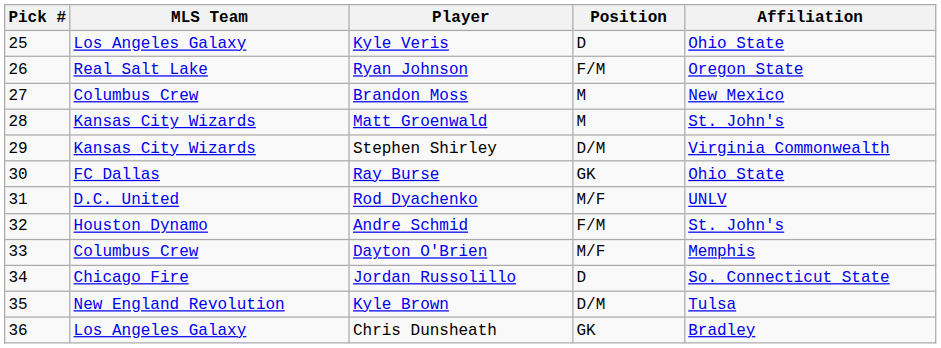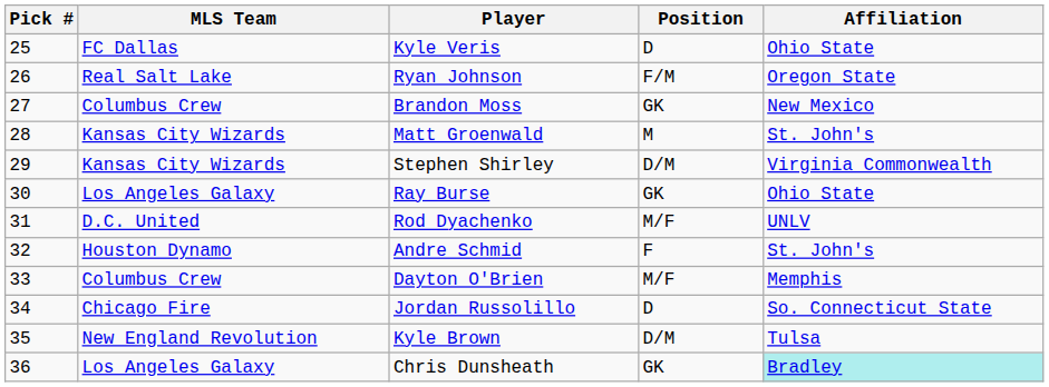 <table class="wikitable sortable">
 <tr>
 <th width=7%>Pick #</th>
 <th width=30%>MLS Team</th>
 <th width=24%>Player</th>
 <th width=12%>Position</th>
 <th>Affiliation</th>
 </tr>
 <tr>
 <td>25</td>
-<td><a href='#'>Los Angeles Galaxy</a></td>
+<td><a href='#'>FC Dallas</a></td>
 <td> <a href='#'>Kyle Veris</a></td>
 <td>D</td>
 <td><a href='#'>Ohio State</a></td>
 </tr>
 <tr>
 <td>26</td>
 <td><a href='#'>Real Salt Lake</a></td>
 <td> <a href='#'>Ryan Johnson</a></td>
 <td>F/M</td>
 <td><a href='#'>Oregon State</a></td>
 </tr>
 <tr>
 <td>27</td>
 <td><a href='#'>Columbus Crew</a></td>
 <td> <a href='#'>Brandon Moss</a></td>
-<td>M</td>
+<td>GK</td>
 <td><a href='#'>New Mexico</a></td>
 </tr>
 <tr>
 <td>28</td>
 <td><a href='#'>Kansas City Wizards</a></td>
 <td> <a href='#'>Matt Groenwald</a></td>
 <td>M</td>
 <td><a href='#'>St. John's</a></td>
 </tr>
 <tr>
 <td>29</td>
 <td><a href='#'>Kansas City Wizards</a></td>
 <td> Stephen Shirley</td>
 <td>D/M</td>
 <td><a href='#'>Virginia Commonwealth</a></td>
 </tr>
 <tr>
 <td>30</td>
-<td><a href='#'>FC Dallas</a></td>
+<td><a href='#'>Los Angeles Galaxy</a></td>
 <td> <a href='#'>Ray Burse</a></td>
 <td>GK</td>
 <td><a href='#'>Ohio State</a></td>
 </tr>
 <tr>
 <td>31</td>
 <td><a href='#'>D.C. United</a></td>
 <td> <a href='#'>Rod Dyachenko</a></td>
 <td>M/F</td>
 <td><a href='#'>UNLV</a></td>
 </tr>
 <tr>
 <td>32</td>
 <td><a href='#'>Houston Dynamo</a></td>
 <td> <a href='#'>Andre Schmid</a></td>
-<td>F/M</td>
+<td>F</td>
 <td><a href='#'>St. John's</a></td>
 </tr>
 <tr>
 <td>33</td>
 <td><a href='#'>Columbus Crew</a></td>
 <td> <a href='#'>Dayton O'Brien</a></td>
 <td>M/F</td>
 <td><a href='#'>Memphis</a></td>
 </tr>
 <tr>
 <td>34</td>
 <td><a href='#'>Chicago Fire</a></td>
 <td> <a href='#'>Jordan Russolillo</a></td>
 <td>D</td>
 <td><a href='#'>So. Connecticut State</a></td>
 </tr>
 <tr>
 <td>35</td>
 <td><a href='#'>New England Revolution</a></td>
 <td> <a href='#'>Kyle Brown</a></td>
 <td>D/M</td>
 <td><a href='#'>Tulsa</a></td>
 </tr>
 <tr>
 <td>36</td>
 <td><a href='#'>Los Angeles Galaxy</a></td>
 <td> Chris Dunsheath</td>
 <td>GK</td>
-<td><a href='#'>Bradley</a></td>
+<td style="background: paleturquoise;"><a href='#'>Bradley</a></td>
 </tr>
 </table>
